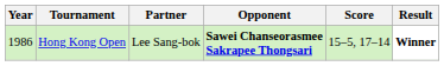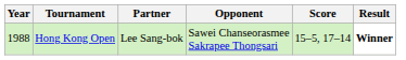 <table class="sortable wikitable" style="font-size:90%;">
 <tr>
 <th>Year</th>
 <th>Tournament</th>
 <th>Partner</th>
 <th>Opponent</th>
 <th>Score</th>
 <th>Result</th>
 </tr>
 <tr style="background:#D4F1C5">
-<td align="center">1986</td>
+<td align="center">1988</td>
 <td align="left"><a href='#'>Hong Kong Open</a></td>
 <td align="left"> Lee Sang-bok</td>
-<td align="left"><strong> Sawei Chanseorasmee <br>  <a href='#'>Sakrapee Thongsari</a></strong></td>
+<td align="left"> Sawei Chanseorasmee <br>  <a href='#'>Sakrapee Thongsari</a></td>
 <td align="left">15–5, 17–14</td>
 <td style="text-align:left; background: white"> <strong>Winner</strong></td>
 </tr>
 </table>
